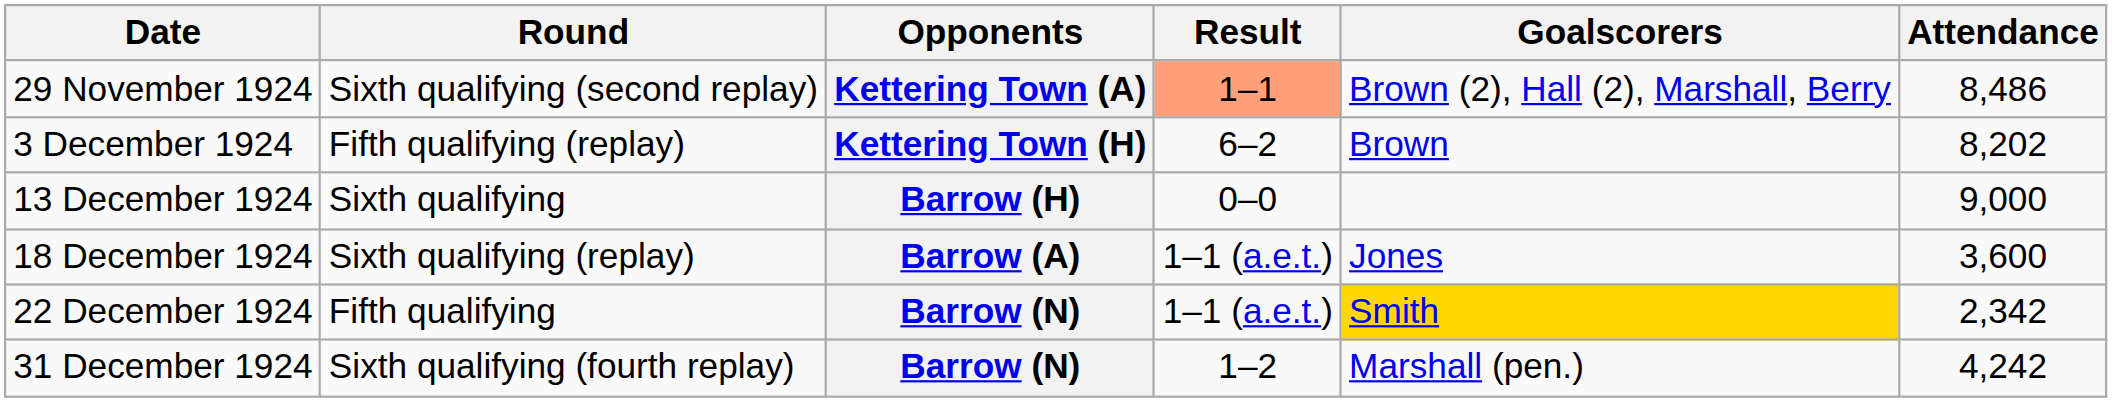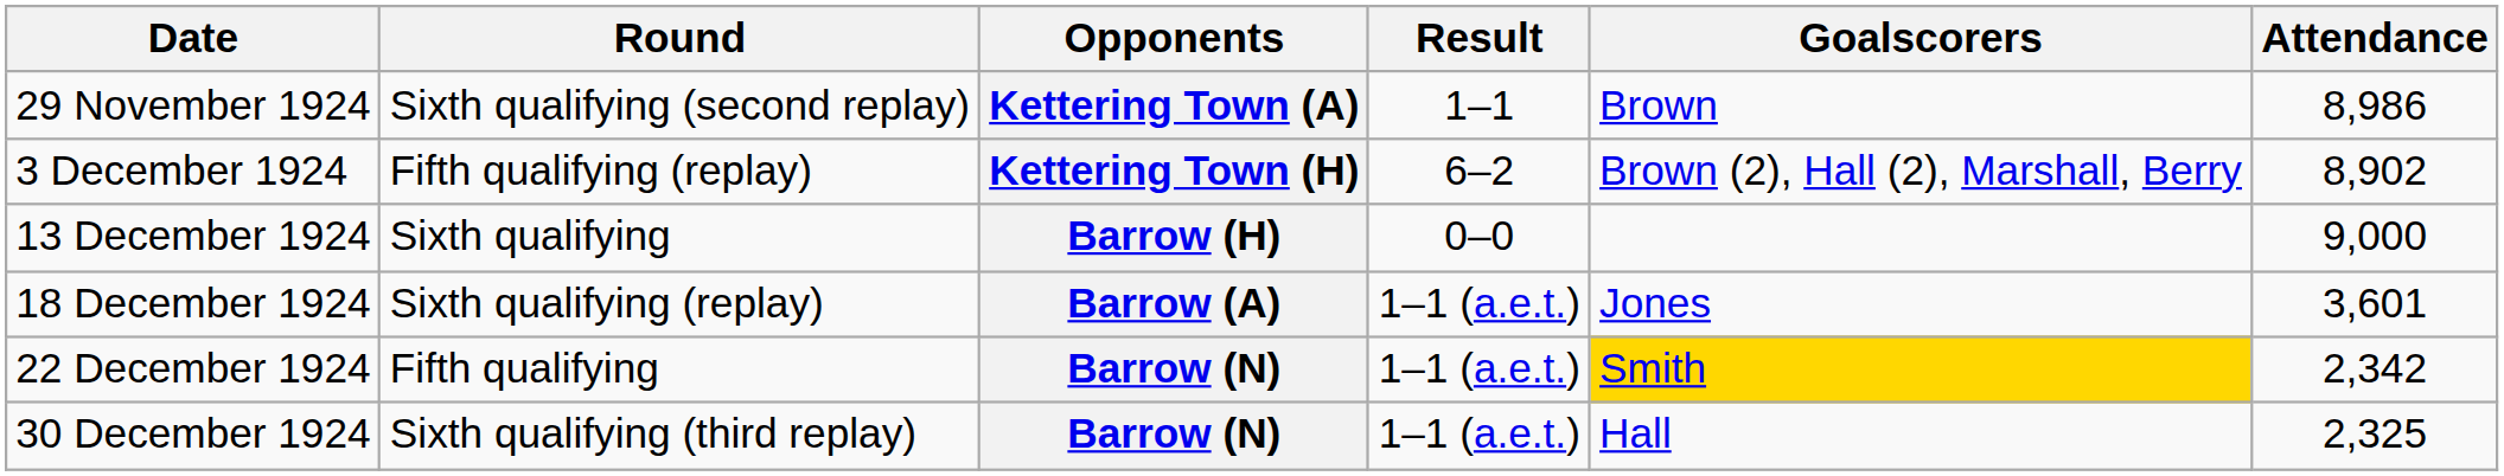 <table class="wikitable plainrowheaders sortable">
 <tr>
 <th scope=col>Date</th>
 <th scope=col>Round</th>
 <th scope=col>Opponents</th>
 <th scope=col>Result</th>
 <th scope=col class=unsortable>Goalscorers</th>
 <th scope=col>Attendance</th>
 </tr>
 <tr>
 <td>29 November 1924</td>
 <td>Sixth qualifying (second replay)</td>
 <th scope=row><a href='#'>Kettering Town</a> (A)</th>
-<td align=center style="background: lightsalmon;">1–1</td>
-<td><a href='#'>Brown</a> (2), <a href='#'>Hall</a> (2), <a href='#'>Marshall</a>, <a href='#'>Berry</a></td>
-<td align=center>8,486</td>
+<td align=center>1–1</td>
+<td><a href='#'>Brown</a></td>
+<td align=center>8,986</td>
 </tr>
 <tr>
 <td>3 December 1924</td>
 <td>Fifth qualifying (replay)</td>
 <th scope=row><a href='#'>Kettering Town</a> (H)</th>
 <td align=center>6–2</td>
-<td><a href='#'>Brown</a></td>
-<td align=center>8,202</td>
+<td><a href='#'>Brown</a> (2), <a href='#'>Hall</a> (2), <a href='#'>Marshall</a>, <a href='#'>Berry</a></td>
+<td align=center>8,902</td>
 </tr>
 <tr>
 <td>13 December 1924</td>
 <td>Sixth qualifying</td>
 <th scope=row><a href='#'>Barrow</a> (H)</th>
 <td align=center>0–0</td>
 <td></td>
 <td align=center>9,000</td>
 </tr>
 <tr>
 <td>18 December 1924</td>
 <td>Sixth qualifying (replay)</td>
 <th scope=row><a href='#'>Barrow</a> (A)</th>
 <td align=center>1–1 (<a href='#'>a.e.t.</a>)</td>
 <td><a href='#'>Jones</a></td>
-<td align=center>3,600</td>
+<td align=center>3,601</td>
 </tr>
 <tr>
 <td>22 December 1924</td>
 <td>Fifth qualifying</td>
 <th scope=row><a href='#'>Barrow</a> (N)</th>
 <td align=center>1–1 (<a href='#'>a.e.t.</a>)</td>
 <td style="background: gold;"><a href='#'>Smith</a></td>
 <td align=center>2,342</td>
 </tr>
 <tr>
-<td>31 December 1924</td>
-<td>Sixth qualifying (fourth replay)</td>
+<td>30 December 1924</td>
+<td>Sixth qualifying (third replay)</td>
 <th scope=row><a href='#'>Barrow</a> (N)</th>
-<td align=center>1–2</td>
-<td><a href='#'>Marshall</a> (pen.)</td>
-<td align=center>4,242</td>
+<td align=center>1–1 (<a href='#'>a.e.t.</a>)</td>
+<td><a href='#'>Hall</a></td>
+<td align=center>2,325</td>
 </tr>
 </table>
